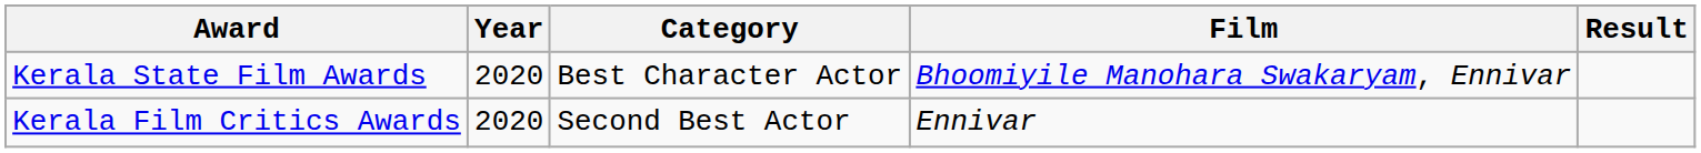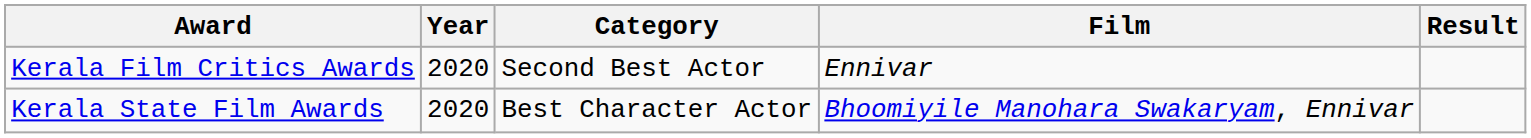 <table class="wikitable">
 <tr>
 <th>Award</th>
 <th>Year</th>
 <th>Category</th>
 <th>Film</th>
 <th>Result</th>
 </tr>
 <tr>
+<td><a href='#'>Kerala Film Critics Awards</a></td>
+<td>2020</td>
+<td>Second Best Actor</td>
+<td><em>Ennivar</em></td>
+<td></td>
+</tr>
+<tr>
 <td><a href='#'>Kerala State Film Awards</a></td>
 <td>2020</td>
 <td>Best Character Actor</td>
 <td><em><a href='#'>Bhoomiyile Manohara Swakaryam</a></em>, <em>Ennivar</em></td>
 <td></td>
 </tr>
-<tr>
-<td><a href='#'>Kerala Film Critics Awards</a></td>
-<td>2020</td>
-<td>Second Best Actor</td>
-<td><em>Ennivar</em></td>
-<td></td>
-</tr>
 </table>
